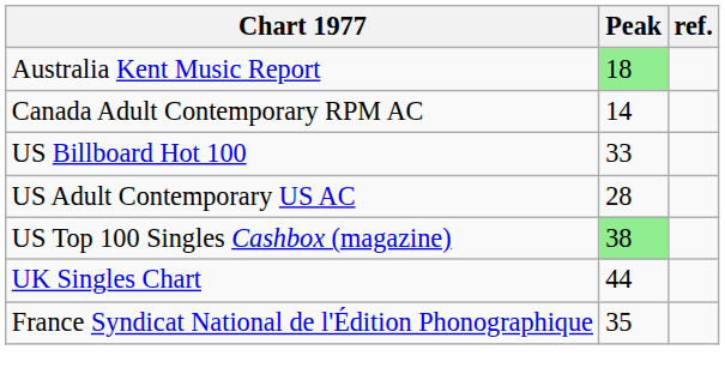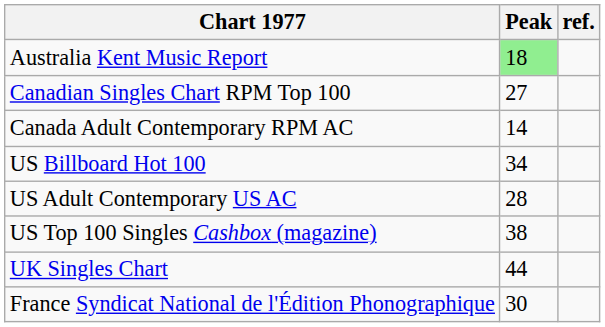 <table class="wikitable">
 <tr>
 <th>Chart 1977</th>
 <th>Peak</th>
 <th>ref.</th>
 </tr>
 <tr>
 <td>Australia <a href='#'>Kent Music Report</a></td>
 <td style="background: lightgreen;">18</td>
 <td></td>
 </tr>
 <tr>
+<td><a href='#'>Canadian Singles Chart</a> RPM Top 100</td>
+<td>27</td>
+<td></td>
+</tr>
+<tr>
 <td>Canada Adult Contemporary RPM AC</td>
 <td>14</td>
 <td></td>
 </tr>
 <tr>
 <td>US <a href='#'>Billboard Hot 100</a></td>
-<td>33</td>
+<td>34</td>
 <td></td>
 </tr>
 <tr>
 <td>US Adult Contemporary <a href='#'>US AC</a></td>
 <td>28</td>
 <td></td>
 </tr>
 <tr>
 <td>US Top 100 Singles <a href='#'><em>Cashbox</em> (magazine)</a></td>
-<td style="background: lightgreen;">38</td>
+<td>38</td>
 <td></td>
 </tr>
 <tr>
 <td><a href='#'>UK Singles Chart</a></td>
 <td>44</td>
 <td></td>
 </tr>
 <tr>
 <td>France <a href='#'>Syndicat National de l'Édition Phonographique</a></td>
-<td>35</td>
+<td>30</td>
 <td></td>
 </tr>
 </table>
